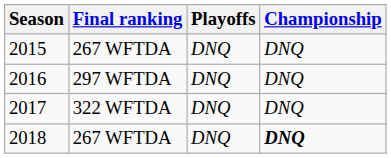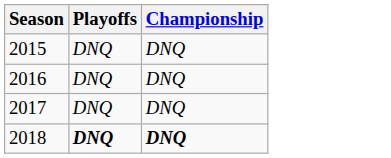 <table class="wikitable sortable">
 <tr>
 <th>Season</th>
-<th><a href='#'>Final ranking</a></th>
 <th>Playoffs</th>
 <th><a href='#'>Championship</a></th>
 </tr>
 <tr>
 <td>2015</td>
-<td>267 WFTDA</td>
 <td><em>DNQ</em></td>
 <td><em>DNQ</em></td>
 </tr>
 <tr>
 <td>2016</td>
-<td>297 WFTDA</td>
 <td><em>DNQ</em></td>
 <td><em>DNQ</em></td>
 </tr>
 <tr>
 <td>2017</td>
-<td>322 WFTDA</td>
 <td><em>DNQ</em></td>
 <td><em>DNQ</em></td>
 </tr>
 <tr>
 <td>2018</td>
-<td>267 WFTDA</td>
-<td><em>DNQ</em></td>
+<td><strong><em>DNQ</em></strong></td>
 <td><strong><em>DNQ</em></strong></td>
 </tr>
 </table>
